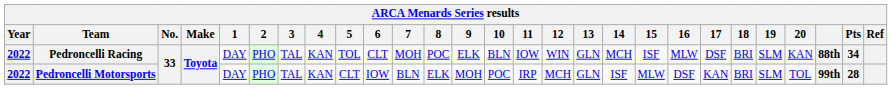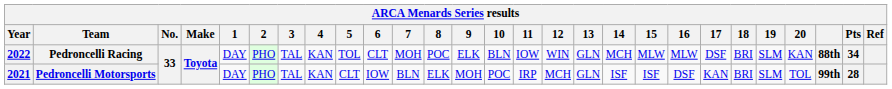 <table class="wikitable" style="text-align:center; font-size:75%">
 <tr>
 <th colspan="27"><a href='#'>ARCA Menards Series</a> results</th>
 </tr>
 <tr>
 <th>Year</th>
 <th>Team</th>
 <th>No.</th>
 <th>Make</th>
 <th>1</th>
 <th>2</th>
 <th>3</th>
 <th>4</th>
 <th>5</th>
 <th>6</th>
 <th>7</th>
 <th>8</th>
 <th>9</th>
 <th>10</th>
 <th>11</th>
 <th>12</th>
 <th>13</th>
 <th>14</th>
 <th>15</th>
 <th>16</th>
 <th>17</th>
 <th>18</th>
 <th>19</th>
 <th>20</th>
 <th></th>
 <th>Pts</th>
 <th>Ref</th>
 </tr>
 <tr>
 <th><a href='#'>2022</a></th>
 <th>Pedroncelli Racing</th>
 <th rowspan=2>33</th>
 <th rowspan=2><a href='#'>Toyota</a></th>
 <td><a href='#'>DAY</a></td>
 <td style="background:#DFFFDF;"><a href='#'>PHO</a><br></td>
 <td><a href='#'>TAL</a></td>
 <td><a href='#'>KAN</a></td>
 <td><a href='#'>TOL</a></td>
 <td><a href='#'>CLT</a></td>
 <td><a href='#'>MOH</a></td>
 <td><a href='#'>POC</a></td>
 <td><a href='#'>ELK</a></td>
 <td><a href='#'>BLN</a></td>
 <td><a href='#'>IOW</a></td>
 <td><a href='#'>WIN</a></td>
 <td><a href='#'>GLN</a></td>
 <td><a href='#'>MCH</a></td>
-<td><a href='#'>ISF</a></td>
+<td><a href='#'>MLW</a></td>
 <td><a href='#'>MLW</a></td>
 <td><a href='#'>DSF</a></td>
 <td><a href='#'>BRI</a></td>
 <td><a href='#'>SLM</a></td>
 <td><a href='#'>KAN</a></td>
 <th>88th</th>
 <th>34</th>
 <th></th>
 </tr>
 <tr>
-<th><a href='#'>2022</a></th>
+<th><a href='#'>2021</a></th>
 <th><a href='#'>Pedroncelli Motorsports</a></th>
 <td><a href='#'>DAY</a></td>
 <td style="background:#DFFFDF;"><a href='#'>PHO</a><br></td>
 <td><a href='#'>TAL</a></td>
 <td><a href='#'>KAN</a></td>
 <td><a href='#'>CLT</a></td>
 <td><a href='#'>IOW</a></td>
 <td><a href='#'>BLN</a></td>
 <td><a href='#'>ELK</a></td>
 <td><a href='#'>MOH</a></td>
 <td><a href='#'>POC</a></td>
 <td><a href='#'>IRP</a></td>
 <td><a href='#'>MCH</a></td>
 <td><a href='#'>GLN</a></td>
 <td><a href='#'>ISF</a></td>
-<td><a href='#'>MLW</a></td>
+<td><a href='#'>ISF</a></td>
 <td><a href='#'>DSF</a></td>
 <td><a href='#'>KAN</a></td>
 <td><a href='#'>BRI</a></td>
 <td><a href='#'>SLM</a></td>
 <td><a href='#'>TOL</a></td>
 <th>99th</th>
 <th>28</th>
 <th></th>
 </tr>
 </table>
